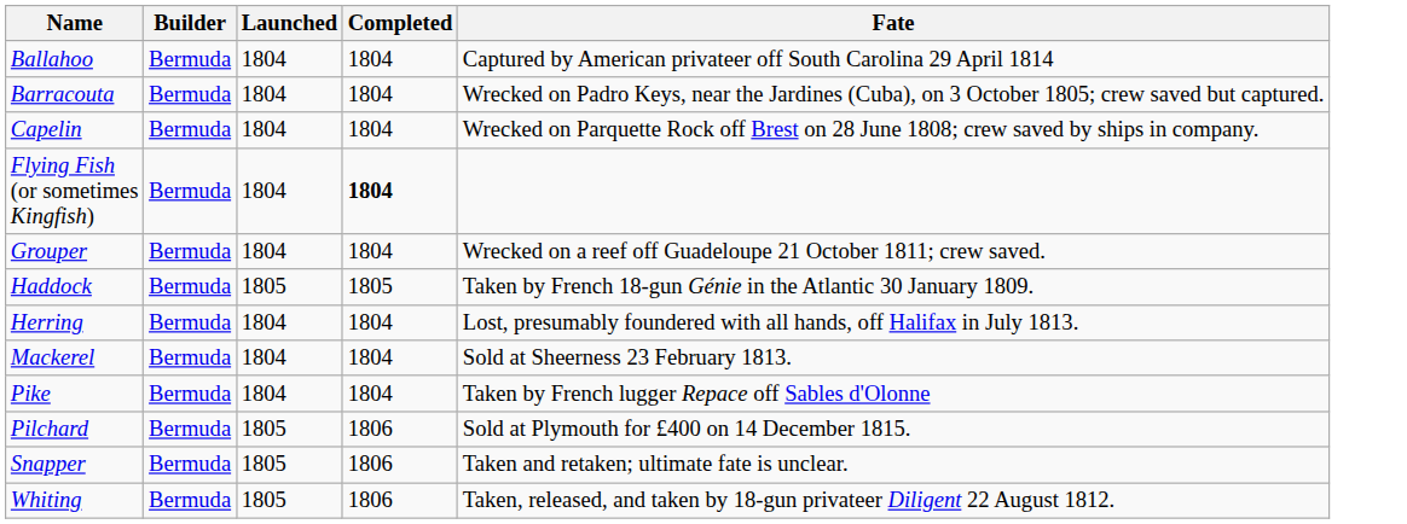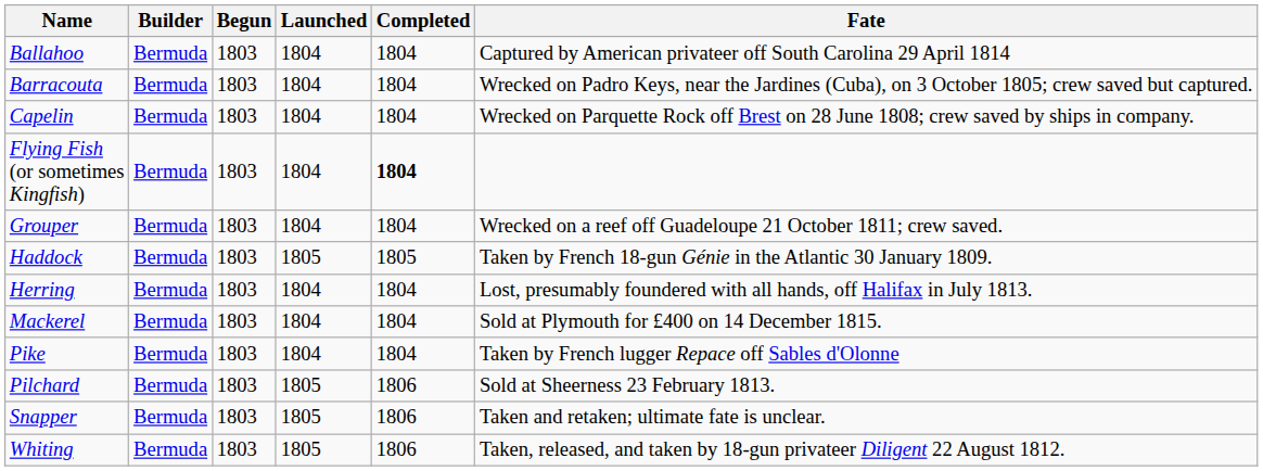 <table class="wikitable">
 <tr>
 <th>Name</th>
 <th>Builder</th>
+<th>Begun</th>
 <th>Launched</th>
 <th>Completed</th>
 <th>Fate</th>
 </tr>
 <tr>
 <td><a href='#'><em>Ballahoo</em></a></td>
 <td><a href='#'>Bermuda</a></td>
+<td>1803</td>
 <td>1804</td>
 <td>1804</td>
 <td>Captured by American privateer off South Carolina 29 April 1814</td>
 </tr>
 <tr>
 <td><a href='#'><em>Barracouta</em></a></td>
 <td><a href='#'>Bermuda</a></td>
+<td>1803</td>
 <td>1804</td>
 <td>1804</td>
 <td>Wrecked on Padro Keys, near the Jardines (Cuba), on 3 October 1805; crew saved but captured.</td>
 </tr>
 <tr>
 <td><a href='#'><em>Capelin</em></a></td>
 <td><a href='#'>Bermuda</a></td>
+<td>1803</td>
 <td>1804</td>
 <td>1804</td>
 <td>Wrecked on Parquette Rock off <a href='#'>Brest</a> on 28 June 1808; crew saved by ships in company.</td>
 </tr>
 <tr>
 <td><a href='#'><em>Flying Fish</em></a> <br>(or sometimes<br><em>Kingfish</em>)</td>
 <td><a href='#'>Bermuda</a></td>
+<td>1803</td>
 <td>1804</td>
 <td><strong>1804</strong></td>
 <td></td>
 </tr>
 <tr>
 <td><a href='#'><em>Grouper</em></a></td>
 <td><a href='#'>Bermuda</a></td>
+<td>1803</td>
 <td>1804</td>
 <td>1804</td>
 <td>Wrecked on a reef off Guadeloupe 21 October 1811; crew saved.</td>
 </tr>
 <tr>
 <td><a href='#'><em>Haddock</em></a></td>
 <td><a href='#'>Bermuda</a></td>
+<td>1803</td>
 <td>1805</td>
 <td>1805</td>
 <td>Taken by French 18-gun <em>Génie</em> in the Atlantic 30 January 1809.</td>
 </tr>
 <tr>
 <td><a href='#'><em>Herring</em></a></td>
 <td><a href='#'>Bermuda</a></td>
+<td>1803</td>
 <td>1804</td>
 <td>1804</td>
 <td>Lost, presumably foundered with all hands, off <a href='#'>Halifax</a> in July 1813.</td>
 </tr>
 <tr>
 <td><a href='#'><em>Mackerel</em></a></td>
 <td><a href='#'>Bermuda</a></td>
+<td>1803</td>
 <td>1804</td>
 <td>1804</td>
-<td>Sold at Sheerness 23 February 1813.</td>
+<td>Sold at Plymouth for £400 on 14 December 1815.</td>
 </tr>
 <tr>
 <td><a href='#'><em>Pike</em></a></td>
 <td><a href='#'>Bermuda</a></td>
+<td>1803</td>
 <td>1804</td>
 <td>1804</td>
 <td>Taken by French lugger <em>Repace</em> off <a href='#'>Sables d'Olonne</a></td>
 </tr>
 <tr>
 <td><a href='#'><em>Pilchard</em></a></td>
 <td><a href='#'>Bermuda</a></td>
+<td>1803</td>
 <td>1805</td>
 <td>1806</td>
-<td>Sold at Plymouth for £400 on 14 December 1815.</td>
+<td>Sold at Sheerness 23 February 1813.</td>
 </tr>
 <tr>
 <td><a href='#'><em>Snapper</em></a></td>
 <td><a href='#'>Bermuda</a></td>
+<td>1803</td>
 <td>1805</td>
 <td>1806</td>
 <td>Taken and retaken; ultimate fate is unclear.</td>
 </tr>
 <tr>
 <td><a href='#'><em>Whiting</em></a></td>
 <td><a href='#'>Bermuda</a></td>
+<td>1803</td>
 <td>1805</td>
 <td>1806</td>
 <td>Taken, released, and taken by 18-gun privateer <a href='#'><em>Diligent</em></a> 22 August 1812.</td>
 </tr>
 </table>
